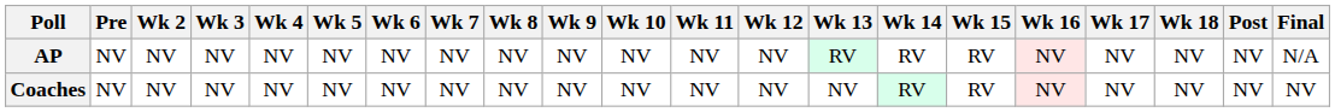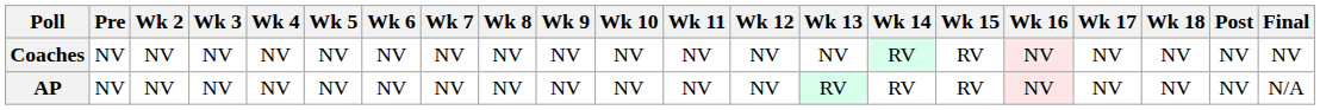 <table class="wikitable" style="white-space:nowrap;text-align:center;">
 <tr>
 <th>Poll</th>
 <th>Pre</th>
 <th>Wk 2</th>
 <th>Wk 3</th>
 <th>Wk 4</th>
 <th>Wk 5</th>
 <th>Wk 6</th>
 <th>Wk 7</th>
 <th>Wk 8</th>
 <th>Wk 9</th>
 <th>Wk 10</th>
 <th>Wk 11</th>
 <th>Wk 12</th>
 <th>Wk 13</th>
 <th>Wk 14</th>
 <th>Wk 15</th>
 <th>Wk 16</th>
 <th>Wk 17</th>
 <th>Wk 18</th>
 <th>Post</th>
 <th>Final</th>
 </tr>
 <tr>
+<th>Coaches</th>
+<td style="background:#FFF;">NV</td>
+<td style="background:#FFF;">NV</td>
+<td style="background:#FFF;">NV</td>
+<td style="background:#FFF;">NV</td>
+<td style="background:#FFF;">NV</td>
+<td style="background:#FFF;">NV</td>
+<td style="background:#FFF;">NV</td>
+<td style="background:#FFF;">NV</td>
+<td style="background:#FFF;">NV</td>
+<td style="background:#FFF;">NV</td>
+<td style="background:#FFF;">NV</td>
+<td style="background:#FFF;">NV</td>
+<td style="background:#FFF;">NV</td>
+<td style="background:#D8FFEB;">RV</td>
+<td style="background:#FFF;">RV</td>
+<td style="background:#FFE6E6;">NV</td>
+<td style="background:#FFF;">NV</td>
+<td style="background:#FFF;">NV</td>
+<td style="background:#FFF;">NV</td>
+<td style="background:#FFF;">NV</td>
+</tr>
+<tr>
 <th>AP</th>
 <td style="background:#FFF;">NV</td>
 <td style="background:#FFF;">NV</td>
 <td style="background:#FFF;">NV</td>
 <td style="background:#FFF;">NV</td>
 <td style="background:#FFF;">NV</td>
 <td style="background:#FFF;">NV</td>
 <td style="background:#FFF;">NV</td>
 <td style="background:#FFF;">NV</td>
 <td style="background:#FFF;">NV</td>
 <td style="background:#FFF;">NV</td>
 <td style="background:#FFF;">NV</td>
 <td style="background:#FFF;">NV</td>
 <td style="background:#D8FFEB;">RV</td>
 <td style="background:#FFF;">RV</td>
 <td style="background:#FFF;">RV</td>
 <td style="background:#FFE6E6;">NV</td>
 <td style="background:#FFF;">NV</td>
 <td style="background:#FFF;">NV</td>
 <td style="background:#FFF;">NV</td>
 <td style="background:#FFF;">N/A</td>
 </tr>
-<tr>
-<th>Coaches</th>
-<td style="background:#FFF;">NV</td>
-<td style="background:#FFF;">NV</td>
-<td style="background:#FFF;">NV</td>
-<td style="background:#FFF;">NV</td>
-<td style="background:#FFF;">NV</td>
-<td style="background:#FFF;">NV</td>
-<td style="background:#FFF;">NV</td>
-<td style="background:#FFF;">NV</td>
-<td style="background:#FFF;">NV</td>
-<td style="background:#FFF;">NV</td>
-<td style="background:#FFF;">NV</td>
-<td style="background:#FFF;">NV</td>
-<td style="background:#FFF;">NV</td>
-<td style="background:#D8FFEB;">RV</td>
-<td style="background:#FFF;">RV</td>
-<td style="background:#FFE6E6;">NV</td>
-<td style="background:#FFF;">NV</td>
-<td style="background:#FFF;">NV</td>
-<td style="background:#FFF;">NV</td>
-<td style="background:#FFF;">NV</td>
-</tr>
 </table>
